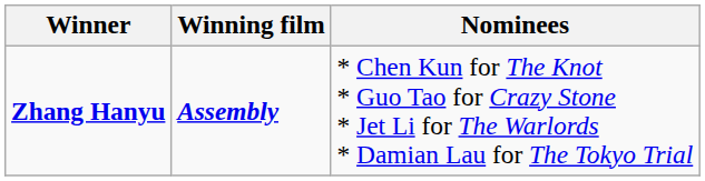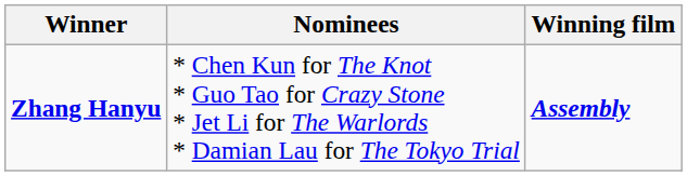 <table class="wikitable">
 <tr>
 <th>Winner</th>
+<th>Nominees</th>
 <th>Winning film</th>
-<th>Nominees</th>
 </tr>
 <tr>
 <td><strong><a href='#'>Zhang Hanyu</a></strong></td>
+<td>* <a href='#'>Chen Kun</a> for <em><a href='#'>The Knot</a></em><br> * <a href='#'>Guo Tao</a> for <em><a href='#'>Crazy Stone</a></em><br> * <a href='#'>Jet Li</a> for <em><a href='#'>The Warlords</a></em><br> * <a href='#'>Damian Lau</a> for <em><a href='#'>The Tokyo Trial</a></em></td>
 <td><strong><em><a href='#'>Assembly</a></em></strong></td>
-<td>* <a href='#'>Chen Kun</a> for <em><a href='#'>The Knot</a></em><br> * <a href='#'>Guo Tao</a> for <em><a href='#'>Crazy Stone</a></em><br> * <a href='#'>Jet Li</a> for <em><a href='#'>The Warlords</a></em><br> * <a href='#'>Damian Lau</a> for <em><a href='#'>The Tokyo Trial</a></em></td>
 </tr>
 </table>
